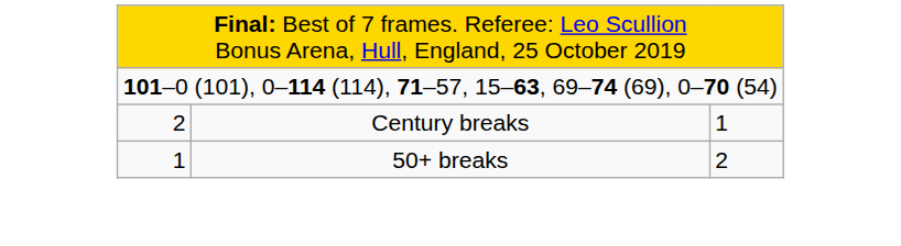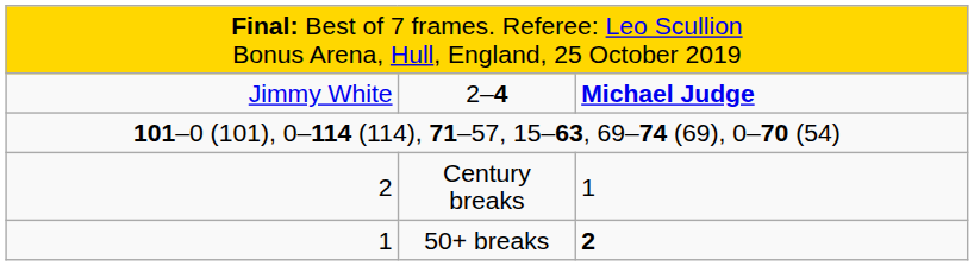 <table class="wikitable" style="font-size: 95%; margin: 1em auto 1em auto;">
 <tr>
 <td colspan="3" align="center" bgcolor="#ffd700"><strong>Final:</strong> Best of 7 frames. Referee: <a href='#'>Leo Scullion</a> <br>Bonus Arena, <a href='#'>Hull</a>, England, 25 October 2019</td>
+</tr>
+<tr>
+<td width="230" align="right"><a href='#'>Jimmy White</a><br></td>
+<td width="100" align="center">2–<strong>4</strong></td>
+<td width="230"><strong><a href='#'>Michael Judge</a></strong><br></td>
 </tr>
 <tr>
 <td colspan="3" align="center" style="font-size: 100%"><strong>101</strong>–0 (101), 0–<strong>114</strong> (114), <strong>71</strong>–57, 15–<strong>63</strong>, 69–<strong>74</strong> (69), 0–<strong>70</strong> (54)</td>
 </tr>
 <tr>
 <td align="right">2</td>
 <td align="center">Century breaks</td>
 <td>1</td>
 </tr>
 <tr>
 <td align="right">1</td>
 <td align="center">50+ breaks</td>
-<td>2</td>
+<td><strong>2</strong></td>
 </tr>
 </table>
